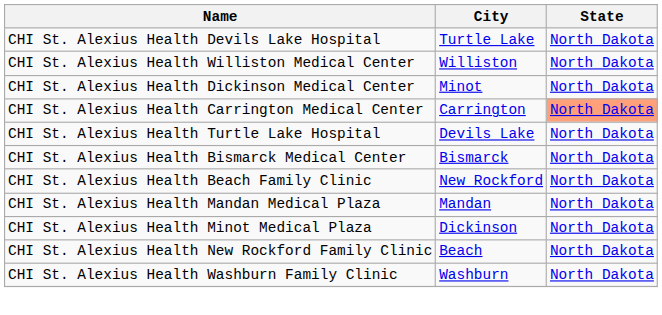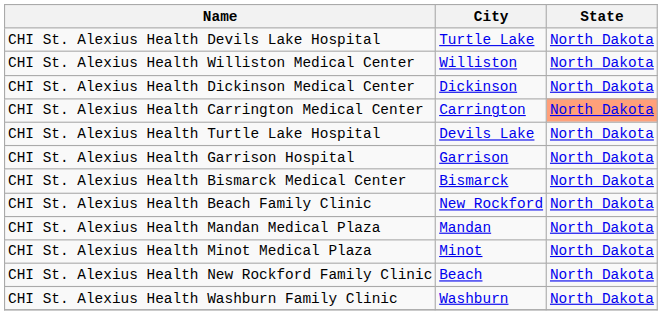 <table class="wikitable sortable" border="1">
 <tr>
 <th>Name</th>
 <th>City</th>
 <th>State</th>
 </tr>
 <tr>
 <td>CHI St. Alexius Health Devils Lake Hospital</td>
 <td><a href='#'>Turtle Lake</a></td>
 <td><a href='#'>North Dakota</a></td>
 </tr>
 <tr>
 <td>CHI St. Alexius Health Williston Medical Center</td>
 <td><a href='#'>Williston</a></td>
 <td><a href='#'>North Dakota</a></td>
 </tr>
 <tr>
 <td>CHI St. Alexius Health Dickinson Medical Center</td>
-<td><a href='#'>Minot</a></td>
+<td><a href='#'>Dickinson</a></td>
 <td><a href='#'>North Dakota</a></td>
 </tr>
 <tr>
 <td>CHI St. Alexius Health Carrington Medical Center</td>
 <td><a href='#'>Carrington</a></td>
 <td style="background: lightsalmon;"><a href='#'>North Dakota</a></td>
 </tr>
 <tr>
 <td>CHI St. Alexius Health Turtle Lake Hospital</td>
 <td><a href='#'>Devils Lake</a></td>
+<td><a href='#'>North Dakota</a></td>
+</tr>
+<tr>
+<td>CHI St. Alexius Health Garrison Hospital</td>
+<td><a href='#'>Garrison</a></td>
 <td><a href='#'>North Dakota</a></td>
 </tr>
 <tr>
 <td>CHI St. Alexius Health Bismarck Medical Center</td>
 <td><a href='#'>Bismarck</a></td>
 <td><a href='#'>North Dakota</a></td>
 </tr>
 <tr>
 <td>CHI St. Alexius Health Beach Family Clinic</td>
 <td><a href='#'>New Rockford</a></td>
 <td><a href='#'>North Dakota</a></td>
 </tr>
 <tr>
 <td>CHI St. Alexius Health Mandan Medical Plaza</td>
 <td><a href='#'>Mandan</a></td>
 <td><a href='#'>North Dakota</a></td>
 </tr>
 <tr>
 <td>CHI St. Alexius Health Minot Medical Plaza</td>
-<td><a href='#'>Dickinson</a></td>
+<td><a href='#'>Minot</a></td>
 <td><a href='#'>North Dakota</a></td>
 </tr>
 <tr>
 <td>CHI St. Alexius Health New Rockford Family Clinic</td>
 <td><a href='#'>Beach</a></td>
 <td><a href='#'>North Dakota</a></td>
 </tr>
 <tr>
 <td>CHI St. Alexius Health Washburn Family Clinic</td>
 <td><a href='#'>Washburn</a></td>
 <td><a href='#'>North Dakota</a></td>
 </tr>
 <tr>
 </tr>
 </table>
